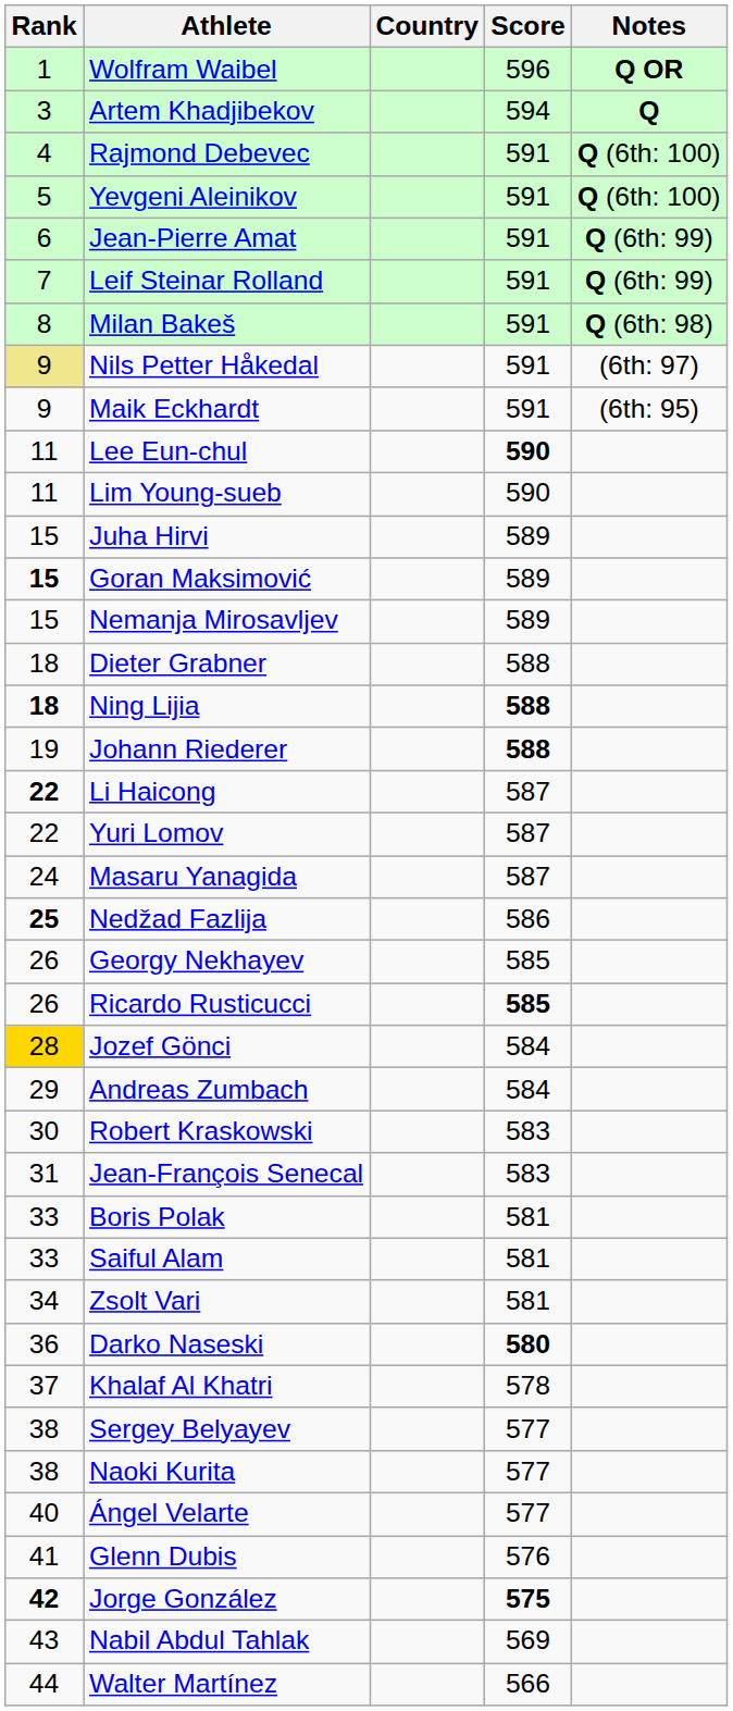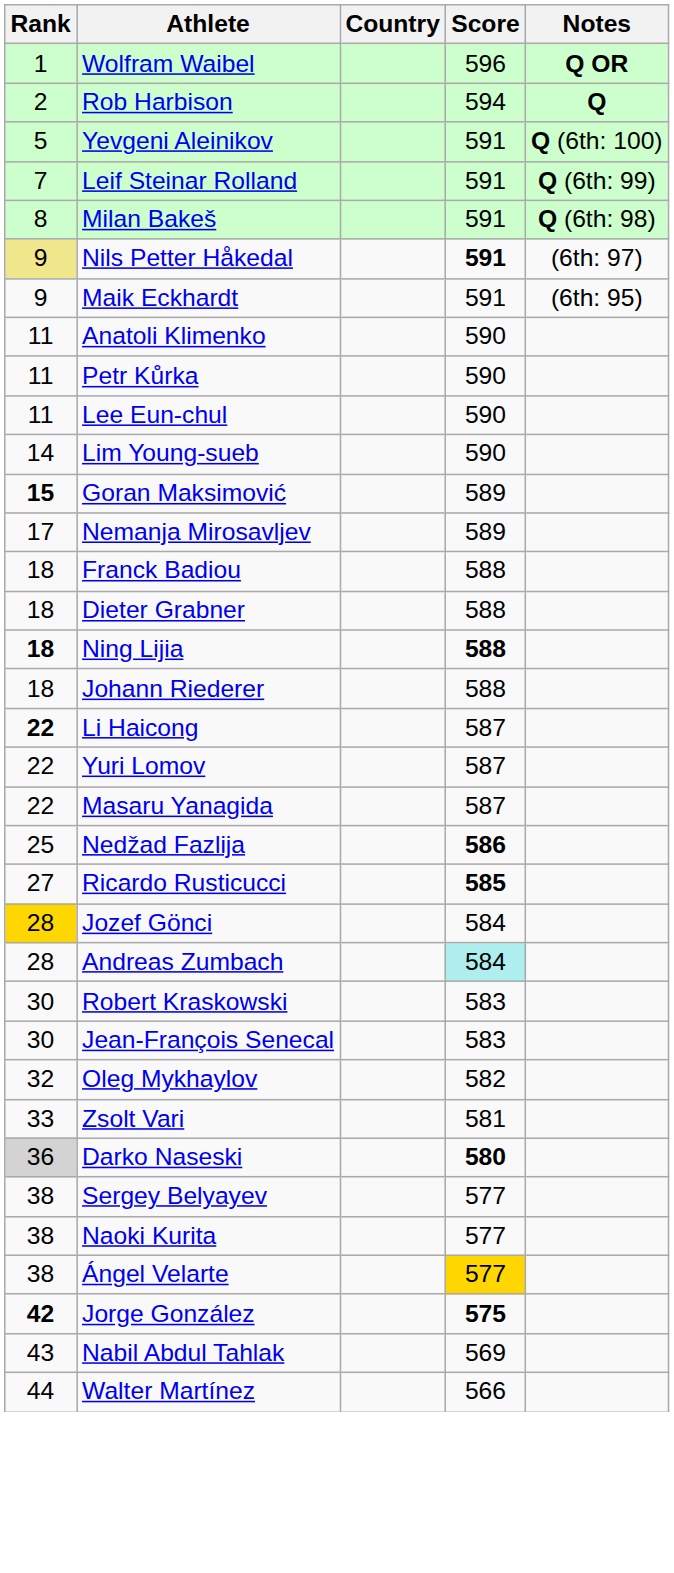 <table class="wikitable sortable" style="text-align: center">
 <tr>
 <th>Rank</th>
 <th>Athlete</th>
 <th>Country</th>
 <th>Score</th>
 <th>Notes</th>
 </tr>
 <tr bgcolor=#ccffcc>
 <td>1</td>
 <td align=left><a href='#'>Wolfram Waibel</a></td>
 <td align=left></td>
 <td>596</td>
 <td><strong>Q OR</strong></td>
 </tr>
 <tr bgcolor=#ccffcc>
-<td>3</td>
-<td align=left><a href='#'>Artem Khadjibekov</a></td>
+<td>2</td>
+<td align=left><a href='#'>Rob Harbison</a></td>
 <td align=left></td>
 <td>594</td>
 <td><strong>Q</strong></td>
-</tr>
-<tr bgcolor=#ccffcc>
-<td>4</td>
-<td align=left><a href='#'>Rajmond Debevec</a></td>
-<td align=left></td>
-<td>591</td>
-<td><strong>Q</strong> (6th: 100)</td>
 </tr>
 <tr bgcolor=#ccffcc>
 <td>5</td>
 <td align=left><a href='#'>Yevgeni Aleinikov</a></td>
 <td align=left></td>
 <td>591</td>
 <td><strong>Q</strong> (6th: 100)</td>
-</tr>
-<tr bgcolor=#ccffcc>
-<td>6</td>
-<td align=left><a href='#'>Jean-Pierre Amat</a></td>
-<td align=left></td>
-<td>591</td>
-<td><strong>Q</strong> (6th: 99)</td>
 </tr>
 <tr bgcolor=#ccffcc>
 <td>7</td>
 <td align=left><a href='#'>Leif Steinar Rolland</a></td>
 <td align=left></td>
 <td>591</td>
 <td><strong>Q</strong> (6th: 99)</td>
 </tr>
 <tr bgcolor=#ccffcc>
 <td>8</td>
 <td align=left><a href='#'>Milan Bakeš</a></td>
 <td align=left></td>
 <td>591</td>
 <td><strong>Q</strong> (6th: 98)</td>
 </tr>
 <tr>
 <td style="background: khaki;">9</td>
 <td align=left><a href='#'>Nils Petter Håkedal</a></td>
 <td align=left></td>
-<td>591</td>
+<td><strong>591</strong></td>
 <td>(6th: 97)</td>
 </tr>
 <tr>
 <td>9</td>
 <td align=left><a href='#'>Maik Eckhardt</a></td>
 <td align=left></td>
 <td>591</td>
 <td>(6th: 95)</td>
 </tr>
 <tr>
 <td>11</td>
-<td align=left><a href='#'>Lee Eun-chul</a></td>
-<td align=left></td>
-<td><strong>590</strong></td>
-<td></td>
-</tr>
-<tr>
-<td>11</td>
-<td align=left><a href='#'>Lim Young-sueb</a></td>
+<td align=left><a href='#'>Anatoli Klimenko</a></td>
 <td align=left></td>
 <td>590</td>
 <td></td>
 </tr>
 <tr>
-<td>15</td>
-<td align=left><a href='#'>Juha Hirvi</a></td>
+<td>11</td>
+<td align=left><a href='#'>Petr Kůrka</a></td>
 <td align=left></td>
-<td>589</td>
+<td>590</td>
+<td></td>
+</tr>
+<tr>
+<td>11</td>
+<td align=left><a href='#'>Lee Eun-chul</a></td>
+<td align=left></td>
+<td>590</td>
+<td></td>
+</tr>
+<tr>
+<td>14</td>
+<td align=left><a href='#'>Lim Young-sueb</a></td>
+<td align=left></td>
+<td>590</td>
 <td></td>
 </tr>
 <tr>
 <td><strong>15</strong></td>
 <td align=left><a href='#'>Goran Maksimović</a></td>
 <td align=left></td>
 <td>589</td>
 <td></td>
 </tr>
 <tr>
-<td>15</td>
+<td>17</td>
 <td align=left><a href='#'>Nemanja Mirosavljev</a></td>
 <td align=left></td>
 <td>589</td>
+<td></td>
+</tr>
+<tr>
+<td>18</td>
+<td align=left><a href='#'>Franck Badiou</a></td>
+<td align=left></td>
+<td>588</td>
 <td></td>
 </tr>
 <tr>
 <td>18</td>
 <td align=left><a href='#'>Dieter Grabner</a></td>
 <td align=left></td>
 <td>588</td>
 <td></td>
 </tr>
 <tr>
 <td><strong>18</strong></td>
 <td align=left><a href='#'>Ning Lijia</a></td>
 <td align=left></td>
 <td><strong>588</strong></td>
 <td></td>
 </tr>
 <tr>
-<td>19</td>
+<td>18</td>
 <td align=left><a href='#'>Johann Riederer</a></td>
 <td align=left></td>
-<td><strong>588</strong></td>
+<td>588</td>
 <td></td>
 </tr>
 <tr>
 <td><strong>22</strong></td>
 <td align=left><a href='#'>Li Haicong</a></td>
 <td align=left></td>
 <td>587</td>
 <td></td>
 </tr>
 <tr>
 <td>22</td>
 <td align=left><a href='#'>Yuri Lomov</a></td>
 <td align=left></td>
 <td>587</td>
 <td></td>
 </tr>
 <tr>
-<td>24</td>
+<td>22</td>
 <td align=left><a href='#'>Masaru Yanagida</a></td>
 <td align=left></td>
 <td>587</td>
 <td></td>
 </tr>
 <tr>
-<td><strong>25</strong></td>
+<td>25</td>
 <td align=left><a href='#'>Nedžad Fazlija</a></td>
 <td align=left></td>
-<td>586</td>
+<td><strong>586</strong></td>
 <td></td>
 </tr>
 <tr>
-<td>26</td>
-<td align=left><a href='#'>Georgy Nekhayev</a></td>
-<td align=left></td>
-<td>585</td>
-<td></td>
-</tr>
-<tr>
-<td>26</td>
+<td>27</td>
 <td align=left><a href='#'>Ricardo Rusticucci</a></td>
 <td align=left></td>
 <td><strong>585</strong></td>
 <td></td>
 </tr>
 <tr>
 <td style="background: gold;">28</td>
 <td align=left><a href='#'>Jozef Gönci</a></td>
 <td align=left></td>
 <td>584</td>
 <td></td>
 </tr>
 <tr>
-<td>29</td>
+<td>28</td>
 <td align=left><a href='#'>Andreas Zumbach</a></td>
 <td align=left></td>
-<td>584</td>
+<td style="background: paleturquoise;">584</td>
 <td></td>
 </tr>
 <tr>
 <td>30</td>
 <td align=left><a href='#'>Robert Kraskowski</a></td>
 <td align=left></td>
 <td>583</td>
 <td></td>
 </tr>
 <tr>
-<td>31</td>
+<td>30</td>
 <td align=left><a href='#'>Jean-François Senecal</a></td>
 <td align=left></td>
 <td>583</td>
 <td></td>
 </tr>
 <tr>
-<td>33</td>
-<td align=left><a href='#'>Boris Polak</a></td>
+<td>32</td>
+<td align=left><a href='#'>Oleg Mykhaylov</a></td>
 <td align=left></td>
-<td>581</td>
+<td>582</td>
 <td></td>
 </tr>
 <tr>
 <td>33</td>
-<td align=left><a href='#'>Saiful Alam</a></td>
-<td align=left></td>
-<td>581</td>
-<td></td>
-</tr>
-<tr>
-<td>34</td>
 <td align=left><a href='#'>Zsolt Vari</a></td>
 <td align=left></td>
 <td>581</td>
 <td></td>
 </tr>
 <tr>
-<td>36</td>
+<td style="background: lightgrey;">36</td>
 <td align=left><a href='#'>Darko Naseski</a></td>
 <td align=left></td>
 <td><strong>580</strong></td>
-<td></td>
-</tr>
-<tr>
-<td>37</td>
-<td align=left><a href='#'>Khalaf Al Khatri</a></td>
-<td align=left></td>
-<td>578</td>
 <td></td>
 </tr>
 <tr>
 <td>38</td>
 <td align=left><a href='#'>Sergey Belyayev</a></td>
 <td align=left></td>
 <td>577</td>
 <td></td>
 </tr>
 <tr>
 <td>38</td>
 <td align=left><a href='#'>Naoki Kurita</a></td>
 <td align=left></td>
 <td>577</td>
 <td></td>
 </tr>
 <tr>
-<td>40</td>
+<td>38</td>
 <td align=left><a href='#'>Ángel Velarte</a></td>
 <td align=left></td>
-<td>577</td>
-<td></td>
-</tr>
-<tr>
-<td>41</td>
-<td align=left><a href='#'>Glenn Dubis</a></td>
-<td align=left></td>
-<td>576</td>
+<td style="background: gold;">577</td>
 <td></td>
 </tr>
 <tr>
 <td><strong>42</strong></td>
 <td align=left><a href='#'>Jorge González</a></td>
 <td align=left></td>
 <td><strong>575</strong></td>
 <td></td>
 </tr>
 <tr>
 <td>43</td>
 <td align=left><a href='#'>Nabil Abdul Tahlak</a></td>
 <td align=left></td>
 <td>569</td>
 <td></td>
 </tr>
 <tr>
 <td>44</td>
 <td align=left><a href='#'>Walter Martínez</a></td>
 <td align=left></td>
 <td>566</td>
 <td></td>
 </tr>
 </table>
